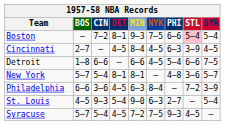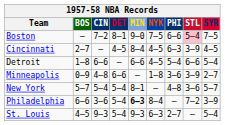 <table class="wikitable" style="font-size:95%; text-align:center;">
 <tr>
 <th colspan=9>1957-58 NBA Records</th>
 </tr>
 <tr>
 <th width=100>Team</th>
 <th style="background:#006400;color:#FFFFFF;width=35">BOS</th>
 <th style="background:#012F6B;color:#FFFFFF;width=35">CIN</th>
 <th style="background:#012F6B;color:#D40032;width=35">DET</th>
 <th style="background:#7BA4DB;color:#FBE122;width=35">MIN</th>
 <th style="background:#003EA4;color:#E45206;width=35">NYK</th>
 <th style="background:#012F6B;color:#FFFFFF;width=35">PHI</th>
 <th style="background:#C90F2E;color:#FFFFFF;width=35">STL</th>
 <th style="background:#D40032;color:#022E6B;width=35">SYR</th>
 </tr>
 <tr>
 <td style="text-align:left;"><a href='#'>Boston</a></td>
 <td>—</td>
 <td>7–2</td>
 <td>8–1</td>
-<td>9–3</td>
+<td>9–0</td>
 <td>7–5</td>
 <td>6–6</td>
 <td style="background: pink;">5–4</td>
-<td>5–4</td>
+<td>7–5</td>
 </tr>
 <tr>
 <td style="text-align:left;"><a href='#'>Cincinnati</a></td>
 <td>2–7</td>
 <td>—</td>
 <td>4–5</td>
 <td>8–4</td>
 <td>4–5</td>
 <td>6–3</td>
 <td>3–9</td>
 <td>4–5</td>
 </tr>
 <tr>
 <td style="text-align:left;">Detroit</td>
 <td>1–8</td>
 <td>6–6</td>
 <td>—</td>
 <td>6–6</td>
 <td>4–5</td>
 <td>5–4</td>
 <td>6–6</td>
-<td>7–5</td>
+<td>5–4</td>
+</tr>
+<tr>
+<td style="text-align:left;"><a href='#'>Minneapolis</a></td>
+<td>0–9</td>
+<td>4–8</td>
+<td>6–6</td>
+<td>—</td>
+<td>1–8</td>
+<td>3–6</td>
+<td>3–9</td>
+<td>2–7</td>
 </tr>
 <tr>
 <td style="text-align:left;"><a href='#'>New York</a></td>
 <td>5–7</td>
 <td>5–4</td>
-<td>8–1</td>
+<td>5–4</td>
 <td>8–1</td>
 <td>—</td>
 <td>4–8</td>
 <td>3–6</td>
 <td>5–7</td>
 </tr>
 <tr>
 <td style="text-align:left;"><a href='#'>Philadelphia</a></td>
 <td>6–6</td>
 <td>3–6</td>
-<td>4–5</td>
-<td>6–3</td>
+<td>5–4</td>
+<td><strong>6–3</strong></td>
 <td>8–4</td>
 <td>—</td>
 <td>7–2</td>
 <td>3–9</td>
 </tr>
 <tr>
 <td style="text-align:left;"><a href='#'>St. Louis</a></td>
 <td>4–5</td>
 <td>9–3</td>
 <td>5–4</td>
-<td>9–0</td>
+<td>9–3</td>
 <td>6–3</td>
 <td>2–7</td>
 <td>—</td>
 <td>5–4</td>
 </tr>
-<tr>
-<td style="text-align:left;"><a href='#'>Syracuse</a></td>
-<td>5–7</td>
-<td>5–4</td>
-<td>4–5</td>
-<td>7–2</td>
-<td>7–5</td>
-<td>9–3</td>
-<td>4–5</td>
-<td>—</td>
-</tr>
 </table>
